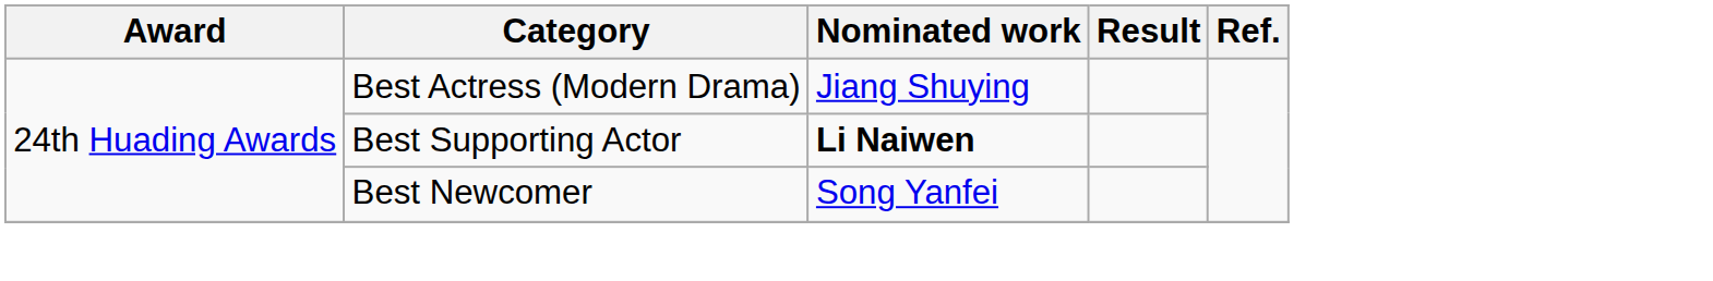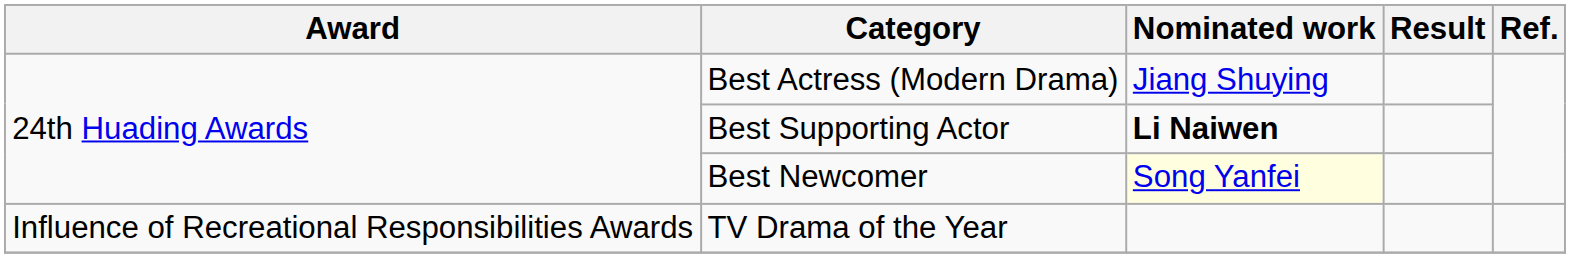 <table class="wikitable">
 <tr>
 <th>Award</th>
 <th>Category</th>
 <th>Nominated work</th>
 <th>Result</th>
 <th>Ref.</th>
 </tr>
 <tr>
 <td rowspan=3>24th <a href='#'>Huading Awards</a></td>
 <td>Best Actress (Modern Drama)</td>
 <td><a href='#'>Jiang Shuying</a></td>
 <td></td>
 <td rowspan=3></td>
 </tr>
 <tr>
 <td>Best Supporting Actor</td>
 <td><strong>Li Naiwen</strong></td>
 <td></td>
 </tr>
 <tr>
 <td>Best Newcomer</td>
-<td><a href='#'>Song Yanfei</a></td>
+<td style="background: lightyellow;"><a href='#'>Song Yanfei</a></td>
+<td></td>
+</tr>
+<tr>
+<td>Influence of Recreational Responsibilities Awards</td>
+<td>TV Drama of the Year</td>
+<td></td>
+<td></td>
 <td></td>
 </tr>
 <tr>
 </tr>
 </table>
